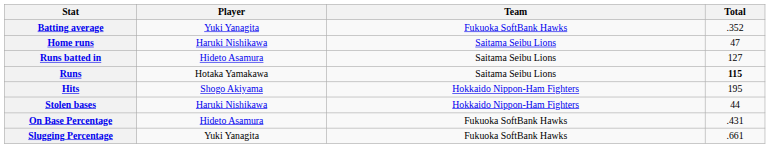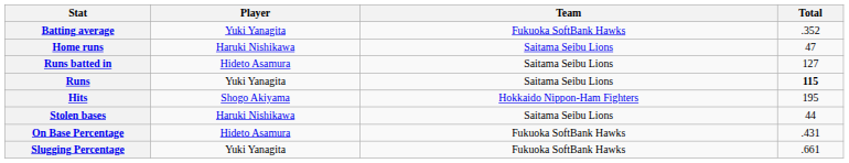 <table class="wikitable" style="text-align:center;">
 <tr>
 <th scope="col" style="width:7%;">Stat</th>
 <th scope="col" style="width:10%;">Player</th>
 <th scope="col" style="width:20%;">Team</th>
 <th scope="col" style="width:3%;">Total</th>
 </tr>
 <tr>
 <th scope="row" style="text-align:center;"><a href='#'>Batting average</a></th>
 <td><a href='#'>Yuki Yanagita</a></td>
 <td><a href='#'>Fukuoka SoftBank Hawks</a></td>
 <td>.352</td>
 </tr>
 <tr>
 <th scope="row" style="text-align:center;"><a href='#'>Home runs</a></th>
 <td><a href='#'>Haruki Nishikawa</a></td>
 <td><a href='#'>Saitama Seibu Lions</a></td>
 <td>47</td>
 </tr>
 <tr>
 <th scope="row" style="text-align:center;"><a href='#'>Runs batted in</a></th>
 <td><a href='#'>Hideto Asamura</a></td>
 <td>Saitama Seibu Lions</td>
 <td>127</td>
 </tr>
 <tr>
 <th scope="row" style="text-align:center;"><a href='#'>Runs</a></th>
-<td>Hotaka Yamakawa</td>
+<td>Yuki Yanagita</td>
 <td>Saitama Seibu Lions</td>
 <td><strong>115</strong></td>
 </tr>
 <tr>
 <th scope="row" style="text-align:center;"><a href='#'>Hits</a></th>
 <td><a href='#'>Shogo Akiyama</a></td>
 <td><a href='#'>Hokkaido Nippon-Ham Fighters</a></td>
 <td>195</td>
 </tr>
 <tr>
 <th scope="row" style="text-align:center;"><a href='#'>Stolen bases</a></th>
 <td><a href='#'>Haruki Nishikawa</a></td>
-<td><a href='#'>Hokkaido Nippon-Ham Fighters</a></td>
+<td>Saitama Seibu Lions</td>
 <td>44</td>
 </tr>
 <tr>
 <th scope="row" style="text-align:center;"><a href='#'>On Base Percentage</a></th>
 <td><a href='#'>Hideto Asamura</a></td>
 <td>Fukuoka SoftBank Hawks</td>
 <td>.431</td>
 </tr>
 <tr>
 <th scope="row" style="text-align:center;"><a href='#'>Slugging Percentage</a></th>
 <td>Yuki Yanagita</td>
 <td>Fukuoka SoftBank Hawks</td>
 <td>.661</td>
 </tr>
 </table>
